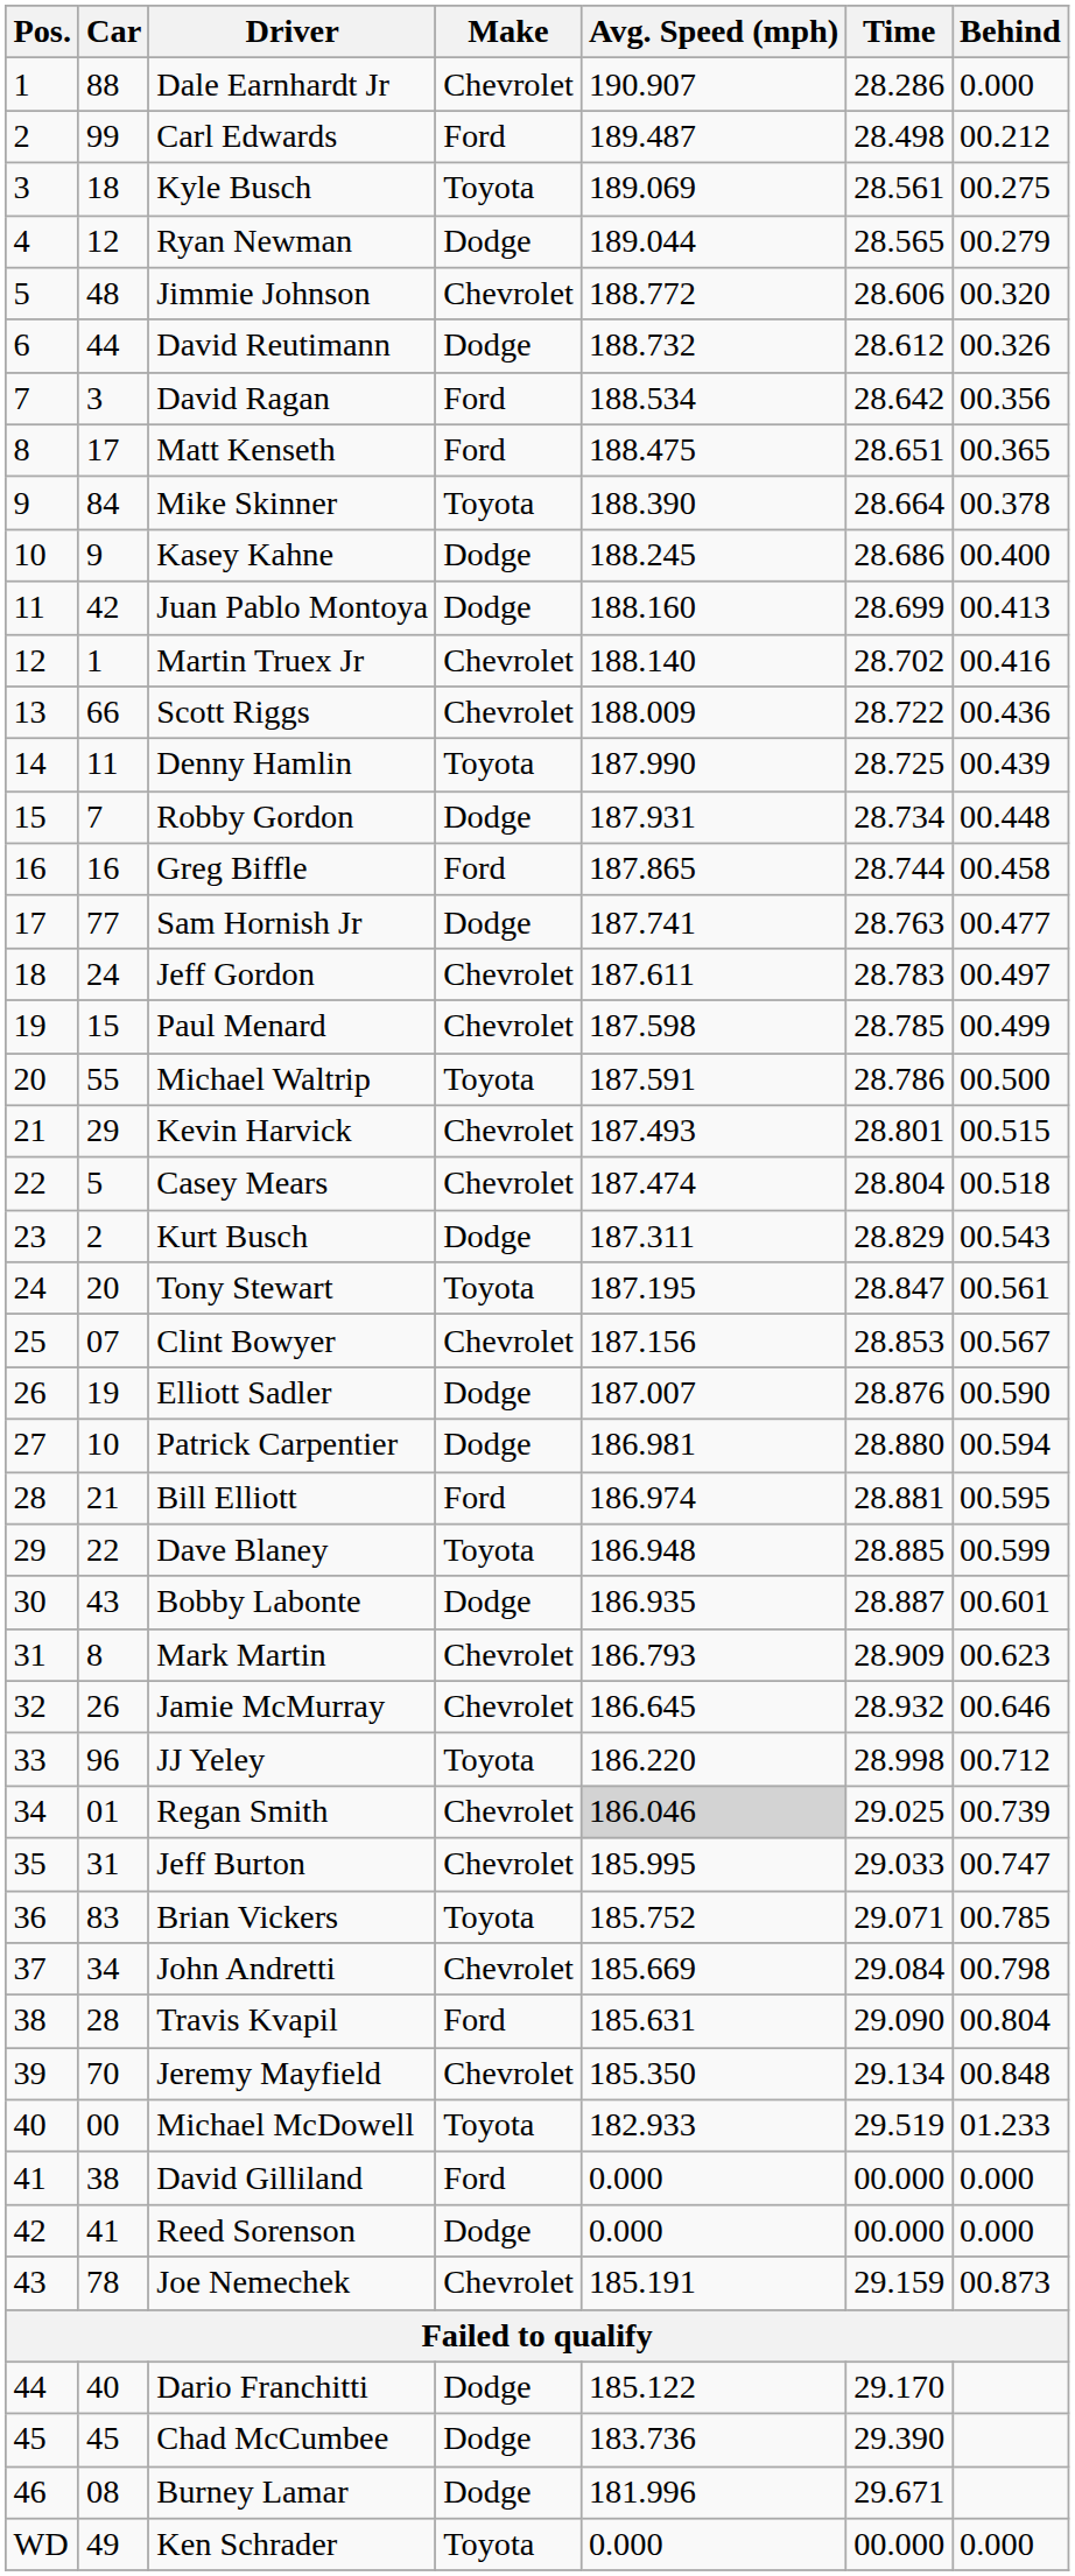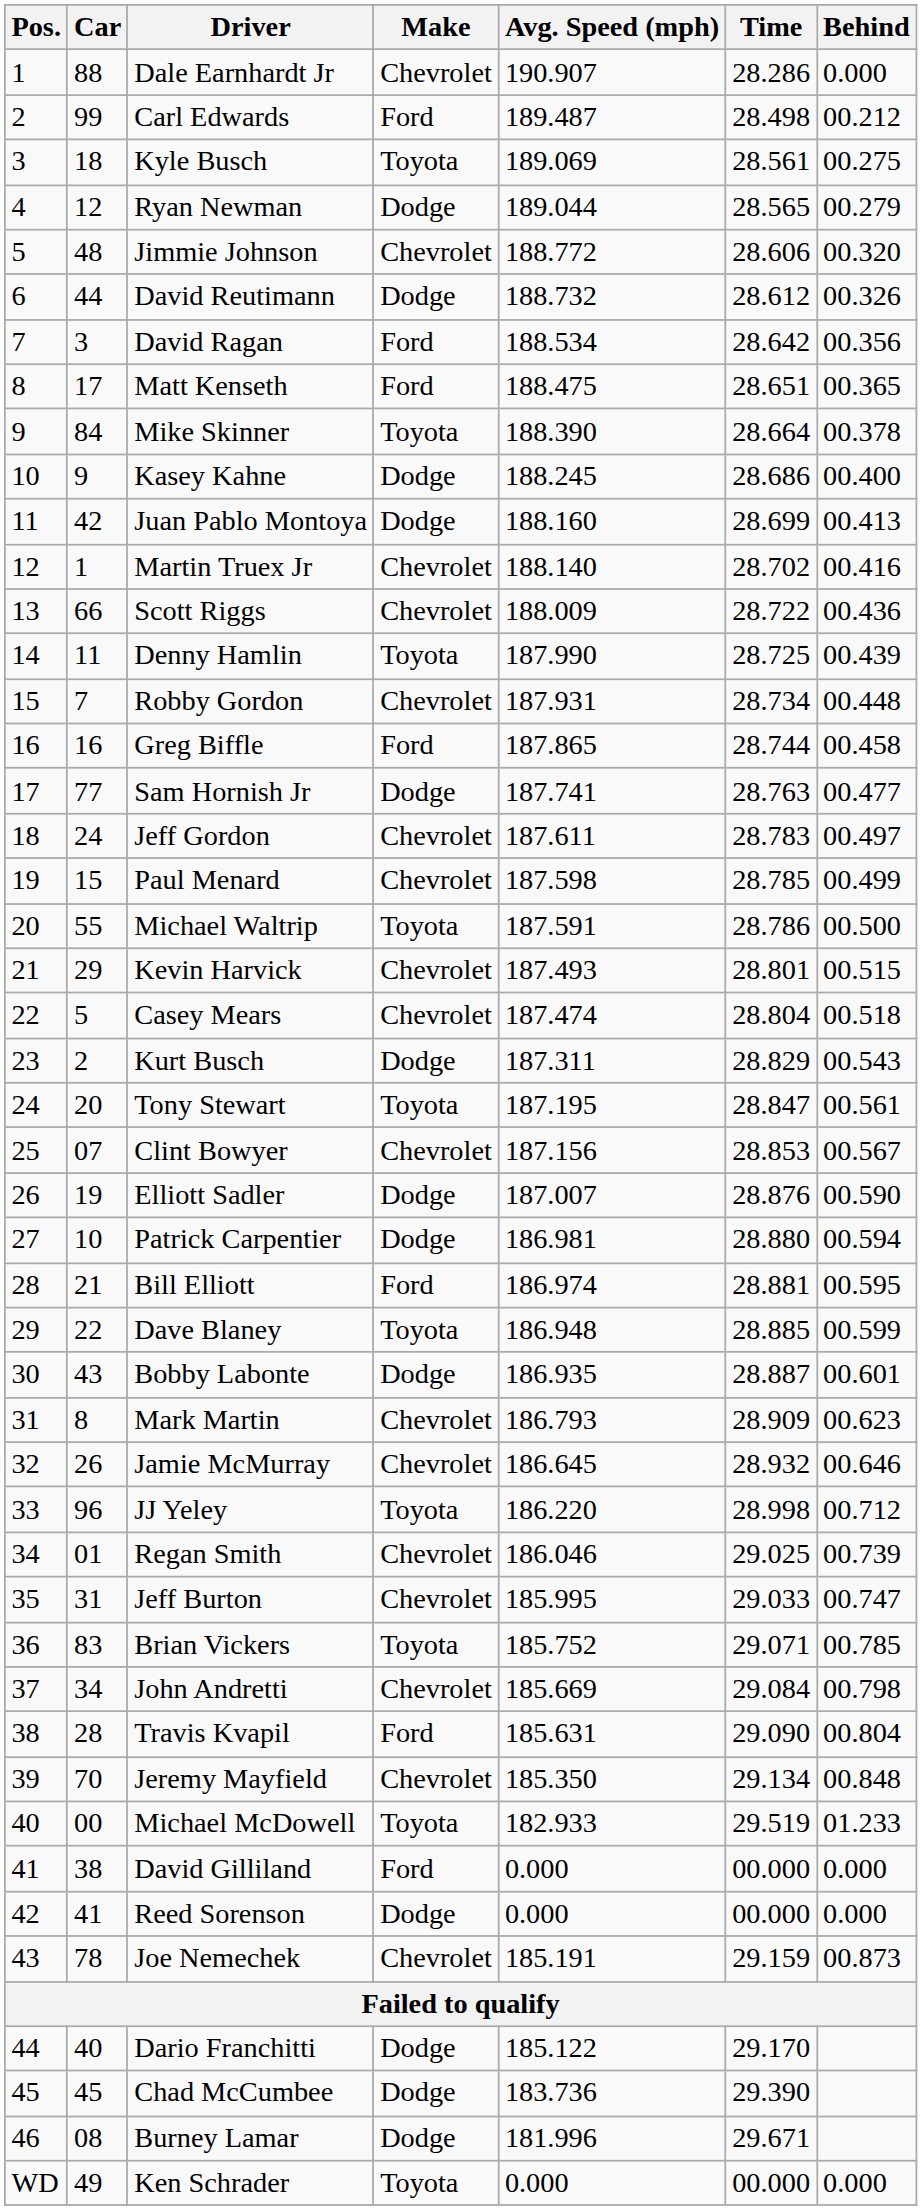 <table class="wikitable">
 <tr>
 <th colspan="1" rowspan="1">Pos.</th>
 <th colspan="1" rowspan="1">Car</th>
 <th colspan="1" rowspan="1"><abbr>Driver</abbr></th>
 <th colspan="1" rowspan="1"><abbr>Make</abbr></th>
 <th colspan="1" rowspan="1">Avg. Speed (mph)</th>
 <th colspan="1" rowspan="1"><abbr>Time</abbr></th>
 <th colspan="1" rowspan="1">Behind</th>
 </tr>
 <tr>
 <td>1</td>
 <td>88</td>
 <td>Dale Earnhardt Jr</td>
 <td>Chevrolet</td>
 <td>190.907</td>
 <td>28.286</td>
 <td>0.000</td>
 </tr>
 <tr>
 <td>2</td>
 <td>99</td>
 <td>Carl Edwards</td>
 <td>Ford</td>
 <td>189.487</td>
 <td>28.498</td>
 <td>00.212</td>
 </tr>
 <tr>
 <td>3</td>
 <td>18</td>
 <td>Kyle Busch</td>
 <td>Toyota</td>
 <td>189.069</td>
 <td>28.561</td>
 <td>00.275</td>
 </tr>
 <tr>
 <td>4</td>
 <td>12</td>
 <td>Ryan Newman</td>
 <td>Dodge</td>
 <td>189.044</td>
 <td>28.565</td>
 <td>00.279</td>
 </tr>
 <tr>
 <td>5</td>
 <td>48</td>
 <td>Jimmie Johnson</td>
 <td>Chevrolet</td>
 <td>188.772</td>
 <td>28.606</td>
 <td>00.320</td>
 </tr>
 <tr>
 <td>6</td>
 <td>44</td>
 <td>David Reutimann</td>
 <td>Dodge</td>
 <td>188.732</td>
 <td>28.612</td>
 <td>00.326</td>
 </tr>
 <tr>
 <td>7</td>
 <td>3</td>
 <td>David Ragan</td>
 <td>Ford</td>
 <td>188.534</td>
 <td>28.642</td>
 <td>00.356</td>
 </tr>
 <tr>
 <td>8</td>
 <td>17</td>
 <td>Matt Kenseth</td>
 <td>Ford</td>
 <td>188.475</td>
 <td>28.651</td>
 <td>00.365</td>
 </tr>
 <tr>
 <td>9</td>
 <td>84</td>
 <td>Mike Skinner</td>
 <td>Toyota</td>
 <td>188.390</td>
 <td>28.664</td>
 <td>00.378</td>
 </tr>
 <tr>
 <td>10</td>
 <td>9</td>
 <td>Kasey Kahne</td>
 <td>Dodge</td>
 <td>188.245</td>
 <td>28.686</td>
 <td>00.400</td>
 </tr>
 <tr>
 <td>11</td>
 <td>42</td>
 <td>Juan Pablo Montoya</td>
 <td>Dodge</td>
 <td>188.160</td>
 <td>28.699</td>
 <td>00.413</td>
 </tr>
 <tr>
 <td>12</td>
 <td>1</td>
 <td>Martin Truex Jr</td>
 <td>Chevrolet</td>
 <td>188.140</td>
 <td>28.702</td>
 <td>00.416</td>
 </tr>
 <tr>
 <td>13</td>
 <td>66</td>
 <td>Scott Riggs</td>
 <td>Chevrolet</td>
 <td>188.009</td>
 <td>28.722</td>
 <td>00.436</td>
 </tr>
 <tr>
 <td>14</td>
 <td>11</td>
 <td>Denny Hamlin</td>
 <td>Toyota</td>
 <td>187.990</td>
 <td>28.725</td>
 <td>00.439</td>
 </tr>
 <tr>
 <td>15</td>
 <td>7</td>
 <td>Robby Gordon</td>
-<td>Dodge</td>
+<td>Chevrolet</td>
 <td>187.931</td>
 <td>28.734</td>
 <td>00.448</td>
 </tr>
 <tr>
 <td>16</td>
 <td>16</td>
 <td>Greg Biffle</td>
 <td>Ford</td>
 <td>187.865</td>
 <td>28.744</td>
 <td>00.458</td>
 </tr>
 <tr>
 <td>17</td>
 <td>77</td>
 <td>Sam Hornish Jr</td>
 <td>Dodge</td>
 <td>187.741</td>
 <td>28.763</td>
 <td>00.477</td>
 </tr>
 <tr>
 <td>18</td>
 <td>24</td>
 <td>Jeff Gordon</td>
 <td>Chevrolet</td>
 <td>187.611</td>
 <td>28.783</td>
 <td>00.497</td>
 </tr>
 <tr>
 <td>19</td>
 <td>15</td>
 <td>Paul Menard</td>
 <td>Chevrolet</td>
 <td>187.598</td>
 <td>28.785</td>
 <td>00.499</td>
 </tr>
 <tr>
 <td>20</td>
 <td>55</td>
 <td>Michael Waltrip</td>
 <td>Toyota</td>
 <td>187.591</td>
 <td>28.786</td>
 <td>00.500</td>
 </tr>
 <tr>
 <td>21</td>
 <td>29</td>
 <td>Kevin Harvick</td>
 <td>Chevrolet</td>
 <td>187.493</td>
 <td>28.801</td>
 <td>00.515</td>
 </tr>
 <tr>
 <td>22</td>
 <td>5</td>
 <td>Casey Mears</td>
 <td>Chevrolet</td>
 <td>187.474</td>
 <td>28.804</td>
 <td>00.518</td>
 </tr>
 <tr>
 <td>23</td>
 <td>2</td>
 <td>Kurt Busch</td>
 <td>Dodge</td>
 <td>187.311</td>
 <td>28.829</td>
 <td>00.543</td>
 </tr>
 <tr>
 <td>24</td>
 <td>20</td>
 <td>Tony Stewart</td>
 <td>Toyota</td>
 <td>187.195</td>
 <td>28.847</td>
 <td>00.561</td>
 </tr>
 <tr>
 <td>25</td>
 <td>07</td>
 <td>Clint Bowyer</td>
 <td>Chevrolet</td>
 <td>187.156</td>
 <td>28.853</td>
 <td>00.567</td>
 </tr>
 <tr>
 <td>26</td>
 <td>19</td>
 <td>Elliott Sadler</td>
 <td>Dodge</td>
 <td>187.007</td>
 <td>28.876</td>
 <td>00.590</td>
 </tr>
 <tr>
 <td>27</td>
 <td>10</td>
 <td>Patrick Carpentier</td>
 <td>Dodge</td>
 <td>186.981</td>
 <td>28.880</td>
 <td>00.594</td>
 </tr>
 <tr>
 <td>28</td>
 <td>21</td>
 <td>Bill Elliott</td>
 <td>Ford</td>
 <td>186.974</td>
 <td>28.881</td>
 <td>00.595</td>
 </tr>
 <tr>
 <td>29</td>
 <td>22</td>
 <td>Dave Blaney</td>
 <td>Toyota</td>
 <td>186.948</td>
 <td>28.885</td>
 <td>00.599</td>
 </tr>
 <tr>
 <td>30</td>
 <td>43</td>
 <td>Bobby Labonte</td>
 <td>Dodge</td>
 <td>186.935</td>
 <td>28.887</td>
 <td>00.601</td>
 </tr>
 <tr>
 <td>31</td>
 <td>8</td>
 <td>Mark Martin</td>
 <td>Chevrolet</td>
 <td>186.793</td>
 <td>28.909</td>
 <td>00.623</td>
 </tr>
 <tr>
 <td>32</td>
 <td>26</td>
 <td>Jamie McMurray</td>
 <td>Chevrolet</td>
 <td>186.645</td>
 <td>28.932</td>
 <td>00.646</td>
 </tr>
 <tr>
 <td>33</td>
 <td>96</td>
 <td>JJ Yeley</td>
 <td>Toyota</td>
 <td>186.220</td>
 <td>28.998</td>
 <td>00.712</td>
 </tr>
 <tr>
 <td>34</td>
 <td>01</td>
 <td>Regan Smith</td>
 <td>Chevrolet</td>
-<td style="background: lightgrey;">186.046</td>
+<td>186.046</td>
 <td>29.025</td>
 <td>00.739</td>
 </tr>
 <tr>
 <td>35</td>
 <td>31</td>
 <td>Jeff Burton</td>
 <td>Chevrolet</td>
 <td>185.995</td>
 <td>29.033</td>
 <td>00.747</td>
 </tr>
 <tr>
 <td>36</td>
 <td>83</td>
 <td>Brian Vickers</td>
 <td>Toyota</td>
 <td>185.752</td>
 <td>29.071</td>
 <td>00.785</td>
 </tr>
 <tr>
 <td>37</td>
 <td>34</td>
 <td>John Andretti</td>
 <td>Chevrolet</td>
 <td>185.669</td>
 <td>29.084</td>
 <td>00.798</td>
 </tr>
 <tr>
 <td>38</td>
 <td>28</td>
 <td>Travis Kvapil</td>
 <td>Ford</td>
 <td>185.631</td>
 <td>29.090</td>
 <td>00.804</td>
 </tr>
 <tr>
 <td>39</td>
 <td>70</td>
 <td>Jeremy Mayfield</td>
 <td>Chevrolet</td>
 <td>185.350</td>
 <td>29.134</td>
 <td>00.848</td>
 </tr>
 <tr>
 <td>40</td>
 <td>00</td>
 <td>Michael McDowell</td>
 <td>Toyota</td>
 <td>182.933</td>
 <td>29.519</td>
 <td>01.233</td>
 </tr>
 <tr>
 <td>41</td>
 <td>38</td>
 <td>David Gilliland</td>
 <td>Ford</td>
 <td>0.000</td>
 <td>00.000</td>
 <td>0.000</td>
 </tr>
 <tr>
 <td>42</td>
 <td>41</td>
 <td>Reed Sorenson</td>
 <td>Dodge</td>
 <td>0.000</td>
 <td>00.000</td>
 <td>0.000</td>
 </tr>
 <tr>
 <td>43</td>
 <td>78</td>
 <td>Joe Nemechek</td>
 <td>Chevrolet</td>
 <td>185.191</td>
 <td>29.159</td>
 <td>00.873</td>
 </tr>
 <tr>
 <th colspan="7">Failed to qualify</th>
 </tr>
 <tr>
 <td>44</td>
 <td>40</td>
 <td>Dario Franchitti</td>
 <td>Dodge</td>
 <td>185.122</td>
 <td>29.170</td>
 <td></td>
 </tr>
 <tr>
 <td>45</td>
 <td>45</td>
 <td>Chad McCumbee</td>
 <td>Dodge</td>
 <td>183.736</td>
 <td>29.390</td>
 <td></td>
 </tr>
 <tr>
 <td>46</td>
 <td>08</td>
 <td>Burney Lamar</td>
 <td>Dodge</td>
 <td>181.996</td>
 <td>29.671</td>
 <td></td>
 </tr>
 <tr>
 <td>WD</td>
 <td>49</td>
 <td>Ken Schrader</td>
 <td>Toyota</td>
 <td>0.000</td>
 <td>00.000</td>
 <td>0.000</td>
 </tr>
 </table>
